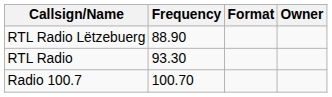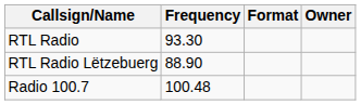 <table class="wikitable">
 <tr>
 <th>Callsign/Name</th>
 <th>Frequency</th>
 <th>Format</th>
 <th>Owner</th>
 </tr>
 <tr>
+<td>RTL Radio</td>
+<td>93.30</td>
+<td></td>
+<td></td>
+</tr>
+<tr>
 <td>RTL Radio Lëtzebuerg</td>
 <td>88.90</td>
 <td></td>
 <td></td>
 </tr>
 <tr>
-<td>RTL Radio</td>
-<td>93.30</td>
-<td></td>
-<td></td>
-</tr>
-<tr>
 <td>Radio 100.7</td>
-<td>100.70</td>
+<td>100.48</td>
 <td></td>
 <td></td>
 </tr>
 </table>
